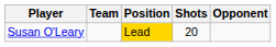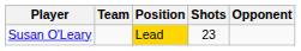 <table class="wikitable sortable">
 <tr>
 <th>Player</th>
 <th>Team</th>
 <th>Position</th>
 <th>Shots</th>
 <th>Opponent</th>
 </tr>
 <tr>
 <td><a href='#'>Susan O'Leary</a></td>
 <td></td>
 <td data-sort-value="1" style="background: gold;">Lead</td>
-<td style="text-align:center;">20</td>
+<td style="text-align:center;">23</td>
 <td></td>
 </tr>
 </table>
